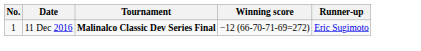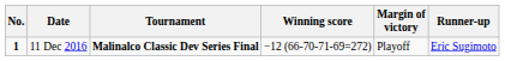 <table class="wikitable" style="font-size:95%;">
 <tr>
 <th>No.</th>
 <th>Date</th>
 <th>Tournament</th>
 <th>Winning score</th>
+<th>Margin of<br>victory</th>
 <th>Runner-up</th>
 </tr>
 <tr>
-<td align=center>1</td>
+<td align=center><strong>1</strong></td>
 <td align=right>11 Dec <a href='#'>2016</a></td>
 <td><strong>Malinalco Classic Dev Series Final</strong></td>
 <td>−12 (66-70-71-69=272)</td>
+<td>Playoff</td>
 <td> <a href='#'>Eric Sugimoto</a></td>
 </tr>
 </table>
